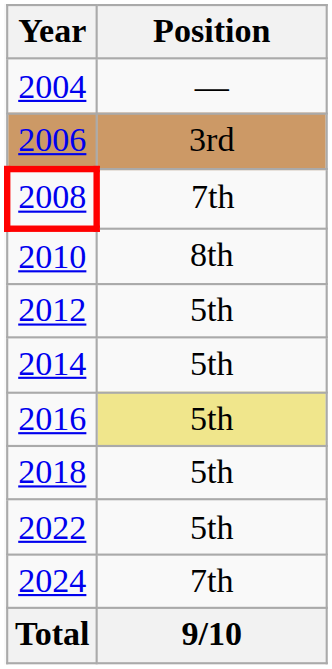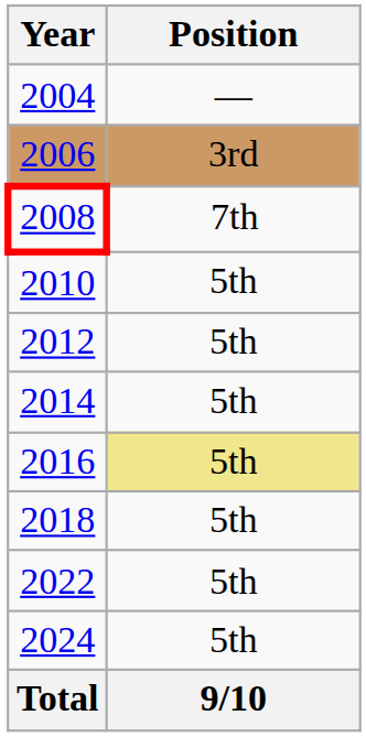 <table class="wikitable" style="text-align: center;">
 <tr>
 <th>Year</th>
 <th width="100">Position</th>
 </tr>
 <tr>
 <td> <a href='#'>2004</a></td>
 <td>—</td>
 </tr>
 <tr bgcolor=cc9966>
 <td> <a href='#'>2006</a></td>
 <td>3rd</td>
 </tr>
 <tr>
 <td style="border: 3px solid red"> <a href='#'>2008</a></td>
 <td>7th</td>
 </tr>
 <tr>
 <td> <a href='#'>2010</a></td>
-<td>8th</td>
+<td>5th</td>
 </tr>
 <tr>
 <td> <a href='#'>2012</a></td>
 <td>5th</td>
 </tr>
 <tr>
 <td> <a href='#'>2014</a></td>
 <td>5th</td>
 </tr>
 <tr>
 <td> <a href='#'>2016</a></td>
 <td style="background: khaki;">5th</td>
 </tr>
 <tr>
 <td> <a href='#'>2018</a></td>
 <td>5th</td>
 </tr>
 <tr>
 <td> <a href='#'>2022</a></td>
 <td>5th</td>
 </tr>
 <tr>
 <td> <a href='#'>2024</a></td>
-<td>7th</td>
+<td>5th</td>
 </tr>
 <tr>
 <th>Total</th>
 <th>9/10</th>
 </tr>
 </table>
